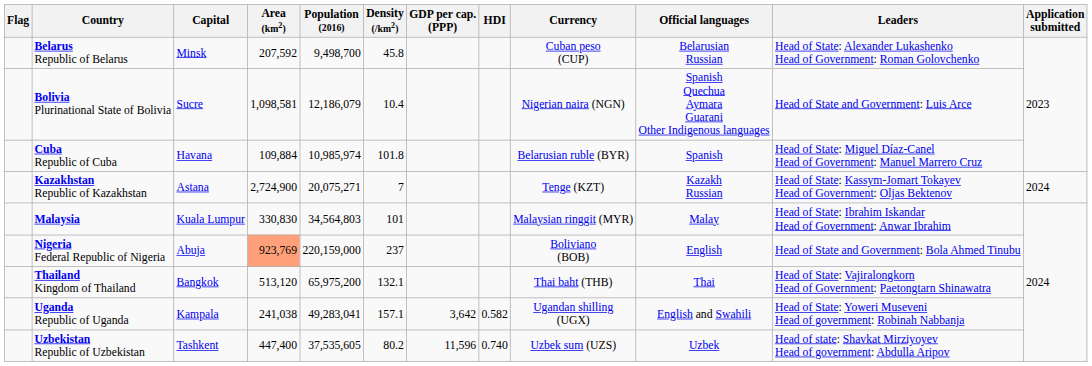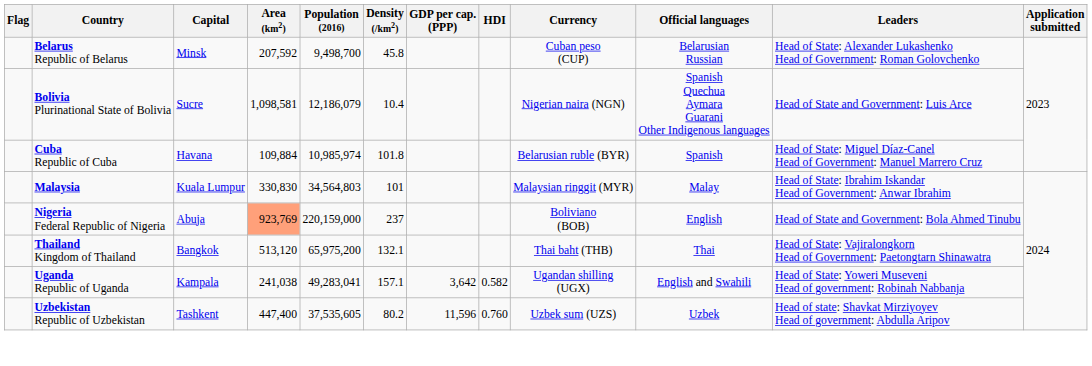 <table class="wikitable sortable">
 <tr>
 <th class="unsortable">Flag</th>
 <th>Country<br></th>
 <th>Capital<br></th>
 <th>Area<br><small>(km<sup>2</sup>)</small><br></th>
 <th>Population<br><small>(2016)</small><br></th>
 <th>Density<br><small>(/km<sup>2</sup>)</small><br></th>
 <th>GDP per cap.<br>(PPP)</th>
 <th>HDI</th>
 <th>Currency<br></th>
 <th class="unsortable">Official languages</th>
 <th class="unsortable">Leaders</th>
 <th>Application<br>submitted</th>
 </tr>
 <tr>
 <td align="center"></td>
 <td><strong><a href='#'>Belarus</a></strong><br>Republic of Belarus</td>
 <td><a href='#'>Minsk</a></td>
 <td align="right">207,592</td>
 <td align="right">9,498,700</td>
 <td align="right">45.8</td>
 <td align="right"></td>
 <td align="right"></td>
 <td align="center"><a href='#'>Cuban peso</a> <br>(CUP)</td>
 <td align="center"><a href='#'>Belarusian</a><br><a href='#'>Russian</a></td>
 <td><a href='#'>Head of State</a>: <a href='#'>Alexander Lukashenko</a><br><a href='#'>Head of Government</a>: <a href='#'>Roman Golovchenko</a></td>
 <td rowspan="3">2023</td>
 </tr>
 <tr>
 <td align="center"></td>
 <td><strong><a href='#'>Bolivia</a></strong><br>Plurinational State of Bolivia</td>
 <td><a href='#'>Sucre</a></td>
 <td align="right">1,098,581</td>
 <td align="right">12,186,079</td>
 <td align="right">10.4</td>
 <td align="right"></td>
 <td align="right"></td>
 <td align="center"><a href='#'>Nigerian naira</a> (NGN)</td>
 <td align="center"><a href='#'>Spanish</a><br><a href='#'>Quechua</a><br><a href='#'>Aymara</a><br><a href='#'>Guarani</a><br><a href='#'>Other Indigenous languages</a></td>
 <td><a href='#'>Head of State and Government</a>: <a href='#'>Luis Arce</a></td>
 </tr>
 <tr>
 <td align="center"></td>
 <td><strong><a href='#'>Cuba</a></strong><br>Republic of Cuba</td>
 <td><a href='#'>Havana</a></td>
 <td align="right">109,884</td>
 <td align="right">10,985,974</td>
 <td align="right">101.8</td>
 <td align="right"></td>
 <td align="right"></td>
 <td align="center"><a href='#'>Belarusian ruble</a> (BYR)</td>
 <td align="center"><a href='#'>Spanish</a></td>
 <td><a href='#'>Head of State</a>: <a href='#'>Miguel Díaz-Canel</a><br><a href='#'>Head of Government</a>: <a href='#'>Manuel Marrero Cruz</a></td>
-</tr>
-<tr>
-<td align="center"></td>
-<td><strong><a href='#'>Kazakhstan</a></strong><br>Republic of Kazakhstan</td>
-<td><a href='#'>Astana</a></td>
-<td align="right">2,724,900</td>
-<td align="right">20,075,271</td>
-<td align="right">7</td>
-<td align="right"></td>
-<td align="right"></td>
-<td align="center"><a href='#'>Tenge</a> (KZT)</td>
-<td align="center"><a href='#'>Kazakh</a><br><a href='#'>Russian</a></td>
-<td><a href='#'>Head of State</a>: <a href='#'>Kassym-Jomart Tokayev</a><br><a href='#'>Head of Government</a>: <a href='#'>Oljas Bektenov</a></td>
-<td>2024</td>
 </tr>
 <tr>
 <td align="center"></td>
 <td><strong><a href='#'>Malaysia</a></strong></td>
 <td><a href='#'>Kuala Lumpur</a></td>
 <td align="right">330,830</td>
 <td align="right">34,564,803</td>
 <td align="right">101</td>
 <td align="right"></td>
 <td align="right"></td>
 <td align="center"><a href='#'>Malaysian ringgit</a> (MYR)</td>
 <td align="center"><a href='#'>Malay</a></td>
 <td><a href='#'>Head of State</a>: <a href='#'>Ibrahim Iskandar</a><br><a href='#'>Head of Government</a>: <a href='#'>Anwar Ibrahim</a></td>
 <td rowspan="5">2024</td>
 </tr>
 <tr>
 <td></td>
 <td><strong><a href='#'>Nigeria</a></strong><br>Federal Republic of Nigeria</td>
 <td><a href='#'>Abuja</a></td>
 <td align="right" style="background: lightsalmon;">923,769</td>
 <td align="right">220,159,000</td>
 <td align="right">237</td>
 <td align="right"></td>
 <td align="right"></td>
 <td align="center"><a href='#'>Boliviano</a> <br>(BOB)</td>
 <td align="center"><a href='#'>English</a></td>
 <td><a href='#'>Head of State and Government</a>: <a href='#'>Bola Ahmed Tinubu</a></td>
 </tr>
 <tr>
 <td></td>
 <td><strong><a href='#'>Thailand</a></strong><br>Kingdom of Thailand</td>
 <td><a href='#'>Bangkok</a></td>
 <td align="right">513,120</td>
 <td align="right">65,975,200</td>
 <td align="right">132.1</td>
 <td align="right"></td>
 <td align="right"></td>
 <td align="center"><a href='#'>Thai baht</a> (THB)</td>
 <td align="center"><a href='#'>Thai</a></td>
 <td><a href='#'>Head of State</a>: <a href='#'>Vajiralongkorn</a><br><a href='#'>Head of Government</a>: <a href='#'>Paetongtarn Shinawatra</a></td>
 </tr>
 <tr>
 <td align="center"></td>
 <td><strong><a href='#'>Uganda</a></strong> <br>Republic of Uganda</td>
 <td><a href='#'>Kampala</a></td>
 <td align="right">241,038</td>
 <td align="right">49,283,041</td>
 <td align="right">157.1</td>
 <td align="right">3,642</td>
 <td align="right">0.582</td>
 <td align="center"><a href='#'>Ugandan shilling</a><br>(UGX)</td>
 <td align="center"><a href='#'>English</a> and <a href='#'>Swahili</a></td>
 <td><a href='#'>Head of State</a>: <a href='#'>Yoweri Museveni</a><br><a href='#'>Head of government</a>: <a href='#'>Robinah Nabbanja</a></td>
 </tr>
 <tr>
 <td align="center"></td>
 <td><strong><a href='#'>Uzbekistan</a></strong> <br>Republic of Uzbekistan</td>
 <td><a href='#'>Tashkent</a></td>
 <td align="right">447,400</td>
 <td align="right">37,535,605</td>
 <td align="right">80.2</td>
 <td align="right">11,596</td>
-<td align="right">0.740</td>
+<td align="right">0.760</td>
 <td align="center"><a href='#'>Uzbek sum</a> (UZS)</td>
 <td align="center"><a href='#'>Uzbek</a></td>
 <td><a href='#'>Head of state</a>: <a href='#'>Shavkat Mirziyoyev</a><br><a href='#'>Head of government</a>: <a href='#'>Abdulla Aripov</a></td>
 </tr>
 </table>
